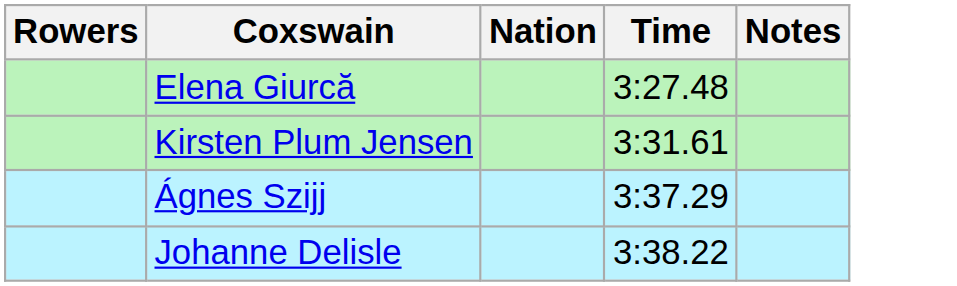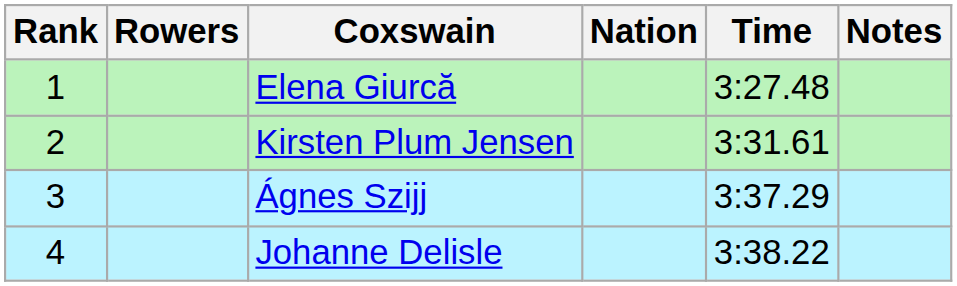 <table class="wikitable sortable" style="text-align:center">
 <tr>
+<th>Rank</th>
 <th>Rowers</th>
 <th>Coxswain</th>
 <th>Nation</th>
 <th>Time</th>
 <th>Notes</th>
 </tr>
 <tr bgcolor=bbf3bb>
+<td>1</td>
 <td align=left data-sort-value="Afrăsiloaie, Felicia"></td>
 <td align=left data-sort-value="Giurcă, Elena"><a href='#'>Elena Giurcă</a></td>
 <td align=left></td>
 <td>3:27.48</td>
 <td></td>
 </tr>
 <tr bgcolor=bbf3bb>
+<td>2</td>
 <td align=left data-sort-value="Andersen, Judith"></td>
 <td align=left data-sort-value="Plum Jensen, Kirsten"><a href='#'>Kirsten Plum Jensen</a></td>
 <td align=left></td>
 <td>3:31.61</td>
 <td></td>
 </tr>
 <tr bgcolor=bbf3ff>
+<td>3</td>
 <td align=left data-sort-value="Bata, Ilona"></td>
 <td align=left data-sort-value="Szijj, Ágnes"><a href='#'>Ágnes Szijj</a></td>
 <td align=left></td>
 <td>3:37.29</td>
 <td></td>
 </tr>
 <tr bgcolor=bbf3ff>
+<td>4</td>
 <td align=left data-sort-value="Bernier, Guylaine"></td>
 <td align=left data-sort-value="Delisle, Johanne"><a href='#'>Johanne Delisle</a></td>
 <td align=left></td>
 <td>3:38.22</td>
 <td></td>
 </tr>
 </table>
